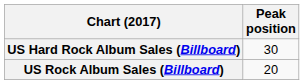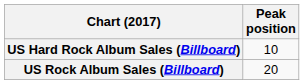 <table class="wikitable sortable plainrowheaders" style="text-align:center">
 <tr>
 <th scope="col">Chart (2017)</th>
 <th scope="col">Peak<br> position</th>
 </tr>
 <tr>
 <th scope="row">US Hard Rock Album Sales (<em><a href='#'>Billboard</a></em>)</th>
-<td>30</td>
+<td>10</td>
 </tr>
 <tr>
 <th scope="row">US Rock Album Sales (<em><a href='#'>Billboard</a></em>)</th>
 <td>20</td>
 </tr>
 </table>
